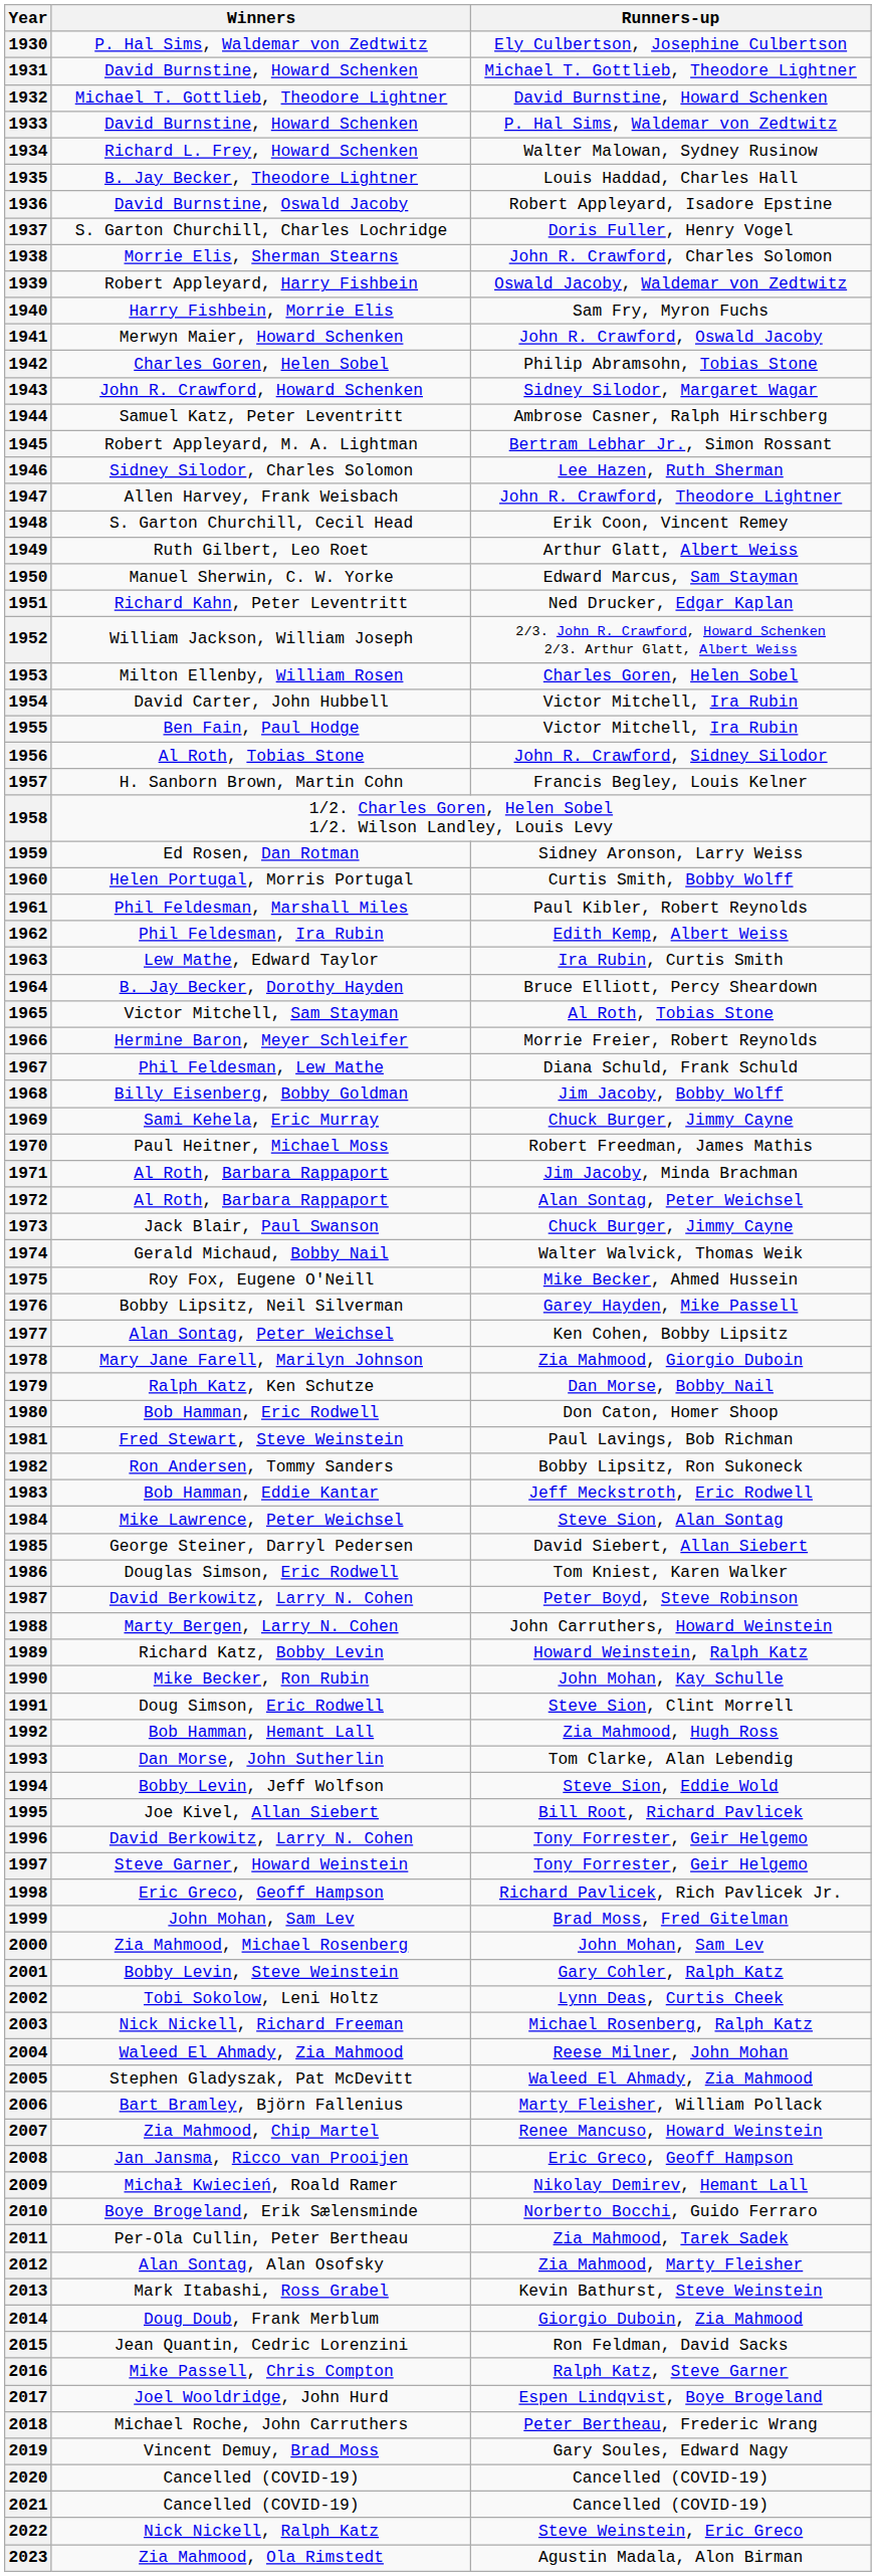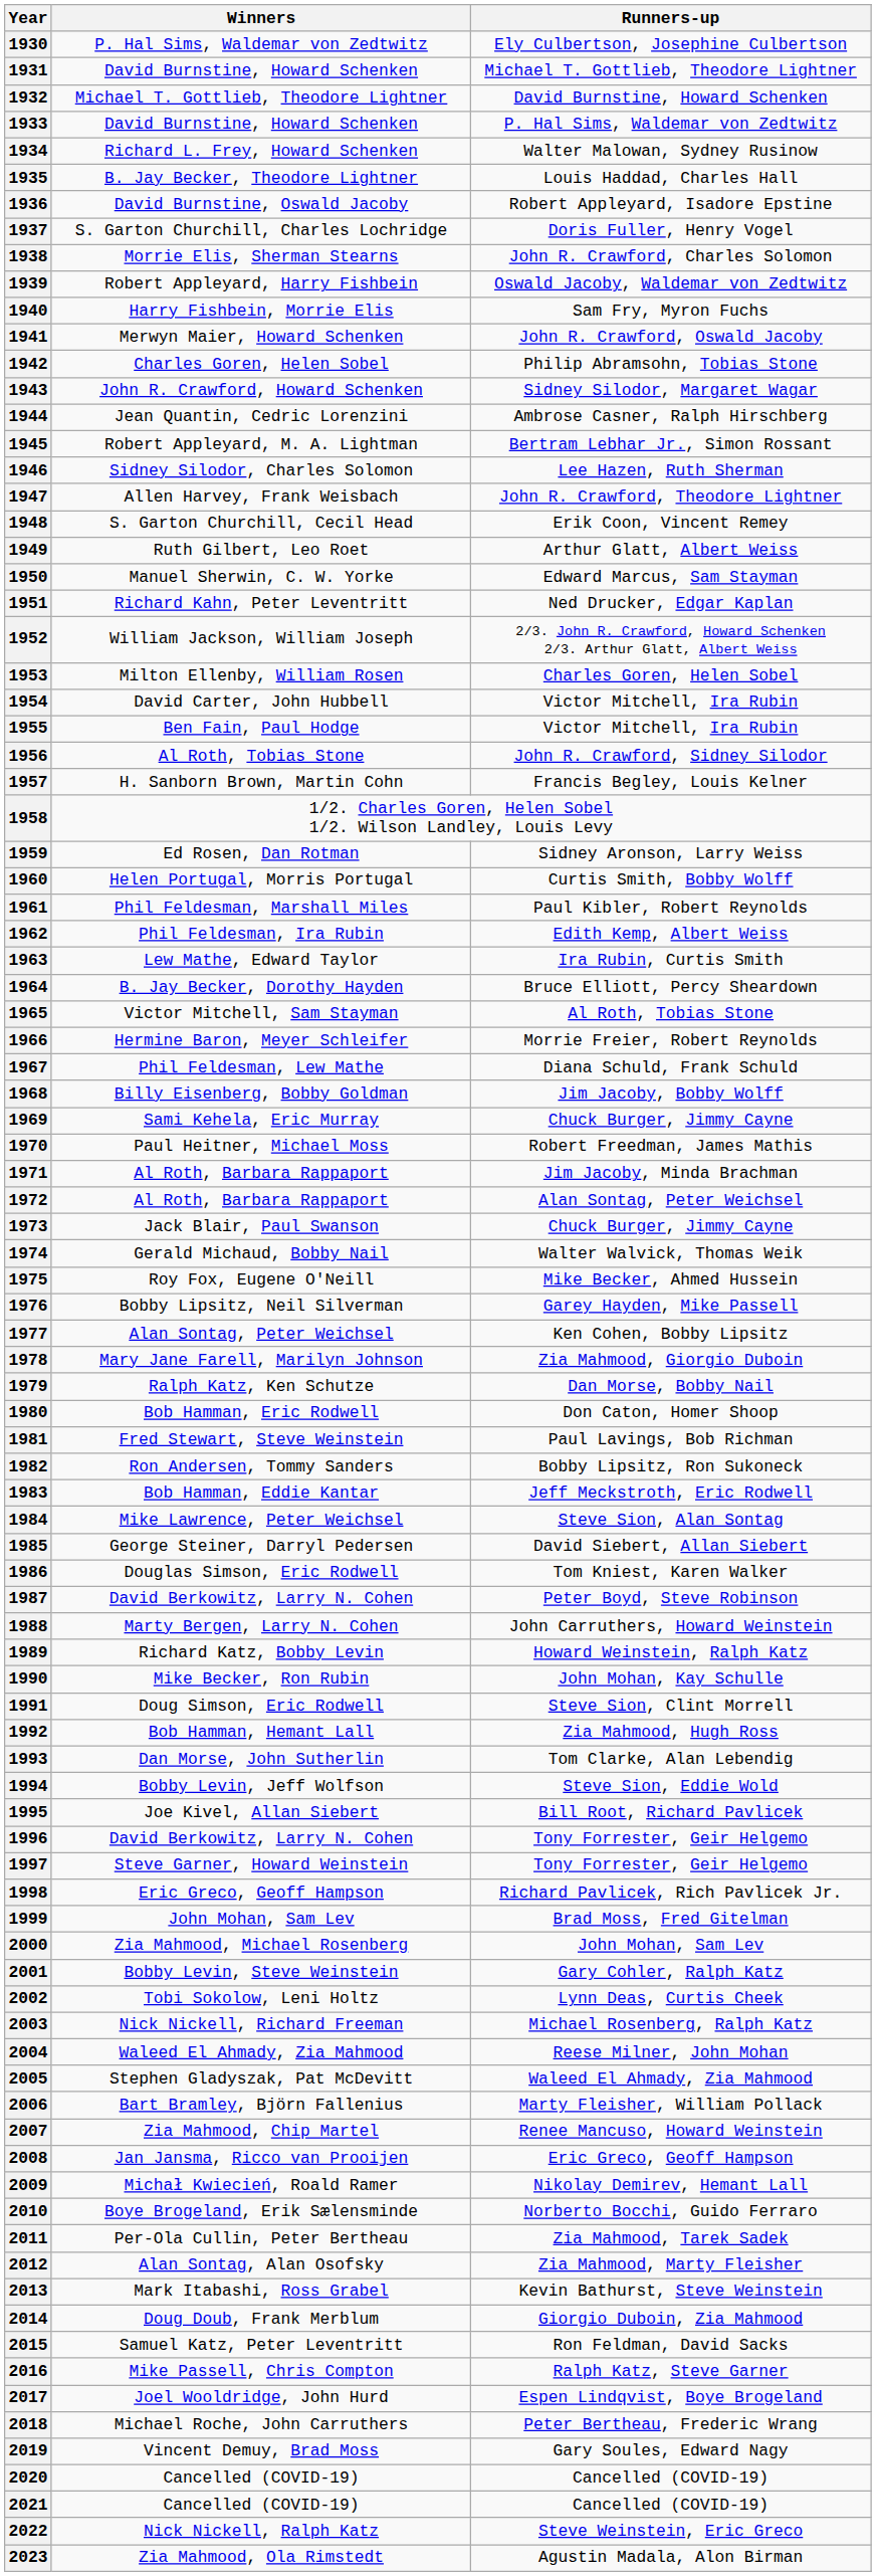 <table class="sortable wikitable" style="text-align:center">
 <tr>
 <th>Year</th>
 <th>Winners</th>
 <th>Runners-up</th>
 </tr>
 <tr>
 <th>1930</th>
 <td><a href='#'>P. Hal Sims</a>, <a href='#'>Waldemar von Zedtwitz</a></td>
 <td><a href='#'>Ely Culbertson</a>, <a href='#'>Josephine Culbertson</a></td>
 </tr>
 <tr>
 <th>1931</th>
 <td><a href='#'>David Burnstine</a>, <a href='#'>Howard Schenken</a></td>
 <td><a href='#'>Michael T. Gottlieb</a>, <a href='#'>Theodore Lightner</a></td>
 </tr>
 <tr>
 <th>1932</th>
 <td><a href='#'>Michael T. Gottlieb</a>, <a href='#'>Theodore Lightner</a></td>
 <td><a href='#'>David Burnstine</a>, <a href='#'>Howard Schenken</a></td>
 </tr>
 <tr>
 <th>1933</th>
 <td><a href='#'>David Burnstine</a>, <a href='#'>Howard Schenken</a></td>
 <td><a href='#'>P. Hal Sims</a>, <a href='#'>Waldemar von Zedtwitz</a></td>
 </tr>
 <tr>
 <th>1934</th>
 <td><a href='#'>Richard L. Frey</a>, <a href='#'>Howard Schenken</a></td>
 <td>Walter Malowan, Sydney Rusinow</td>
 </tr>
 <tr>
 <th>1935</th>
 <td><a href='#'>B. Jay Becker</a>, <a href='#'>Theodore Lightner</a></td>
 <td>Louis Haddad, Charles Hall</td>
 </tr>
 <tr>
 <th>1936</th>
 <td><a href='#'>David Burnstine</a>, <a href='#'>Oswald Jacoby</a></td>
 <td>Robert Appleyard, Isadore Epstine</td>
 </tr>
 <tr>
 <th>1937</th>
 <td>  S. Garton Churchill, Charles Lochridge  </td>
 <td><a href='#'>Doris Fuller</a>, Henry Vogel</td>
 </tr>
 <tr>
 <th>1938</th>
 <td><a href='#'>Morrie Elis</a>, <a href='#'>Sherman Stearns</a></td>
 <td><a href='#'>John R. Crawford</a>, Charles Solomon</td>
 </tr>
 <tr>
 <th>1939</th>
 <td>Robert Appleyard, <a href='#'>Harry Fishbein</a></td>
 <td>  <a href='#'>Oswald Jacoby</a>, <a href='#'>Waldemar von Zedtwitz</a>  </td>
 </tr>
 <tr>
 <th>1940</th>
 <td><a href='#'>Harry Fishbein</a>, <a href='#'>Morrie Elis</a></td>
 <td>Sam Fry, Myron Fuchs</td>
 </tr>
 <tr>
 <th>1941</th>
 <td>Merwyn Maier, <a href='#'>Howard Schenken</a></td>
 <td><a href='#'>John R. Crawford</a>, <a href='#'>Oswald Jacoby</a></td>
 </tr>
 <tr>
 <th>1942</th>
 <td><a href='#'>Charles Goren</a>, <a href='#'>Helen Sobel</a></td>
 <td>Philip Abramsohn, <a href='#'>Tobias Stone</a></td>
 </tr>
 <tr>
 <th>1943</th>
 <td><a href='#'>John R. Crawford</a>, <a href='#'>Howard Schenken</a></td>
 <td><a href='#'>Sidney Silodor</a>, <a href='#'>Margaret Wagar</a></td>
 </tr>
 <tr>
 <th>1944</th>
-<td>Samuel Katz, Peter Leventritt</td>
+<td>Jean Quantin, Cedric Lorenzini</td>
 <td>Ambrose Casner, Ralph Hirschberg</td>
 </tr>
 <tr>
 <th>1945</th>
 <td>Robert Appleyard, M. A. Lightman</td>
 <td><a href='#'>Bertram Lebhar Jr.</a>, Simon Rossant</td>
 </tr>
 <tr>
 <th>1946</th>
 <td><a href='#'>Sidney Silodor</a>, Charles Solomon</td>
 <td><a href='#'>Lee Hazen</a>, <a href='#'>Ruth Sherman</a></td>
 </tr>
 <tr>
 <th>1947</th>
 <td>Allen Harvey, Frank Weisbach</td>
 <td><a href='#'>John R. Crawford</a>, <a href='#'>Theodore Lightner</a></td>
 </tr>
 <tr>
 <th>1948</th>
 <td>S. Garton Churchill, Cecil Head</td>
 <td>Erik Coon, Vincent Remey</td>
 </tr>
 <tr>
 <th>1949</th>
 <td>Ruth Gilbert, Leo Roet</td>
 <td>Arthur Glatt, <a href='#'>Albert Weiss</a></td>
 </tr>
 <tr>
 <th>1950</th>
 <td>Manuel Sherwin, C. W. Yorke</td>
 <td>Edward Marcus, <a href='#'>Sam Stayman</a></td>
 </tr>
 <tr>
 <th>1951</th>
 <td><a href='#'>Richard Kahn</a>, Peter Leventritt</td>
 <td>Ned Drucker, <a href='#'>Edgar Kaplan</a></td>
 </tr>
 <tr>
 <th>1952</th>
 <td>William Jackson, William Joseph</td>
 <td><small>2/3. <a href='#'>John R. Crawford</a>, <a href='#'>Howard Schenken</a> <br>2/3. Arthur Glatt, <a href='#'>Albert Weiss</a></small></td>
 </tr>
 <tr>
 <th>1953</th>
 <td>Milton Ellenby, <a href='#'>William Rosen</a></td>
 <td><a href='#'>Charles Goren</a>, <a href='#'>Helen Sobel</a></td>
 </tr>
 <tr>
 <th>1954</th>
 <td>David Carter, John Hubbell</td>
 <td>Victor Mitchell, <a href='#'>Ira Rubin</a></td>
 </tr>
 <tr>
 <th>1955</th>
 <td><a href='#'>Ben Fain</a>, <a href='#'>Paul Hodge</a></td>
 <td>Victor Mitchell, <a href='#'>Ira Rubin</a></td>
 </tr>
 <tr>
 <th>1956</th>
 <td><a href='#'>Al Roth</a>, <a href='#'>Tobias Stone</a></td>
 <td><a href='#'>John R. Crawford</a>, <a href='#'>Sidney Silodor</a></td>
 </tr>
 <tr>
 <th>1957</th>
 <td>H. Sanborn Brown, Martin Cohn</td>
 <td>Francis Begley, Louis Kelner</td>
 </tr>
 <tr>
 <th>1958</th>
 <td colspan=2>1/2. <a href='#'>Charles Goren</a>, <a href='#'>Helen Sobel</a> <br>1/2. Wilson Landley, Louis Levy</td>
 </tr>
 <tr>
 <th>1959</th>
 <td>Ed Rosen, <a href='#'>Dan Rotman</a></td>
 <td>Sidney Aronson, Larry Weiss</td>
 </tr>
 <tr>
 <th>1960</th>
 <td><a href='#'>Helen Portugal</a>, Morris Portugal</td>
 <td>Curtis Smith, <a href='#'>Bobby Wolff</a></td>
 </tr>
 <tr>
 <th>1961</th>
 <td><a href='#'>Phil Feldesman</a>, <a href='#'>Marshall Miles</a></td>
 <td>Paul Kibler, Robert Reynolds</td>
 </tr>
 <tr>
 <th>1962</th>
 <td><a href='#'>Phil Feldesman</a>, <a href='#'>Ira Rubin</a></td>
 <td><a href='#'>Edith Kemp</a>, <a href='#'>Albert Weiss</a></td>
 </tr>
 <tr>
 <th>1963</th>
 <td><a href='#'>Lew Mathe</a>, Edward Taylor</td>
 <td><a href='#'>Ira Rubin</a>, Curtis Smith</td>
 </tr>
 <tr>
 <th>1964</th>
 <td><a href='#'>B. Jay Becker</a>, <a href='#'>Dorothy Hayden</a></td>
 <td>Bruce Elliott, Percy Sheardown</td>
 </tr>
 <tr>
 <th>1965</th>
 <td>Victor Mitchell, <a href='#'>Sam Stayman</a></td>
 <td><a href='#'>Al Roth</a>, <a href='#'>Tobias Stone</a></td>
 </tr>
 <tr>
 <th>1966</th>
 <td><a href='#'>Hermine Baron</a>, <a href='#'>Meyer Schleifer</a></td>
 <td>Morrie Freier, Robert Reynolds</td>
 </tr>
 <tr>
 <th>1967</th>
 <td><a href='#'>Phil Feldesman</a>, <a href='#'>Lew Mathe</a></td>
 <td>Diana Schuld, Frank Schuld</td>
 </tr>
 <tr>
 <th>1968</th>
 <td><a href='#'>Billy Eisenberg</a>, <a href='#'>Bobby Goldman</a></td>
 <td><a href='#'>Jim Jacoby</a>, <a href='#'>Bobby Wolff</a></td>
 </tr>
 <tr>
 <th>1969</th>
 <td><a href='#'>Sami Kehela</a>, <a href='#'>Eric Murray</a></td>
 <td><a href='#'>Chuck Burger</a>, <a href='#'>Jimmy Cayne</a></td>
 </tr>
 <tr>
 <th>1970</th>
 <td>Paul Heitner, <a href='#'>Michael Moss</a></td>
 <td>Robert Freedman, James Mathis</td>
 </tr>
 <tr>
 <th>1971</th>
 <td><a href='#'>Al Roth</a>, <a href='#'>Barbara Rappaport</a></td>
 <td><a href='#'>Jim Jacoby</a>, Minda Brachman</td>
 </tr>
 <tr>
 <th>1972</th>
 <td><a href='#'>Al Roth</a>, <a href='#'>Barbara Rappaport</a></td>
 <td><a href='#'>Alan Sontag</a>, <a href='#'>Peter Weichsel</a></td>
 </tr>
 <tr>
 <th>1973</th>
 <td>Jack Blair, <a href='#'>Paul Swanson</a></td>
 <td><a href='#'>Chuck Burger</a>, <a href='#'>Jimmy Cayne</a></td>
 </tr>
 <tr>
 <th>1974</th>
 <td>Gerald Michaud, <a href='#'>Bobby Nail</a></td>
 <td>Walter Walvick, Thomas Weik</td>
 </tr>
 <tr>
 <th>1975</th>
 <td>Roy Fox, Eugene O'Neill</td>
 <td><a href='#'>Mike Becker</a>, Ahmed Hussein</td>
 </tr>
 <tr>
 <th>1976</th>
 <td>Bobby Lipsitz, Neil Silverman</td>
 <td><a href='#'>Garey Hayden</a>, <a href='#'>Mike Passell</a></td>
 </tr>
 <tr>
 <th>1977</th>
 <td><a href='#'>Alan Sontag</a>, <a href='#'>Peter Weichsel</a></td>
 <td>Ken Cohen, Bobby Lipsitz</td>
 </tr>
 <tr>
 <th>1978</th>
 <td><a href='#'>Mary Jane Farell</a>, <a href='#'>Marilyn Johnson</a></td>
 <td><a href='#'>Zia Mahmood</a>, <a href='#'>Giorgio Duboin</a></td>
 </tr>
 <tr>
 <th>1979</th>
 <td><a href='#'>Ralph Katz</a>, Ken Schutze</td>
 <td><a href='#'>Dan Morse</a>, <a href='#'>Bobby Nail</a></td>
 </tr>
 <tr>
 <th>1980</th>
 <td><a href='#'>Bob Hamman</a>, <a href='#'>Eric Rodwell</a></td>
 <td>Don Caton, Homer Shoop</td>
 </tr>
 <tr>
 <th>1981</th>
 <td><a href='#'>Fred Stewart</a>, <a href='#'>Steve Weinstein</a></td>
 <td>Paul Lavings, Bob Richman</td>
 </tr>
 <tr>
 <th>1982</th>
 <td><a href='#'>Ron Andersen</a>, Tommy Sanders</td>
 <td>Bobby Lipsitz, Ron Sukoneck</td>
 </tr>
 <tr>
 <th>1983</th>
 <td><a href='#'>Bob Hamman</a>, <a href='#'>Eddie Kantar</a></td>
 <td><a href='#'>Jeff Meckstroth</a>, <a href='#'>Eric Rodwell</a></td>
 </tr>
 <tr>
 <th>1984</th>
 <td><a href='#'>Mike Lawrence</a>, <a href='#'>Peter Weichsel</a></td>
 <td><a href='#'>Steve Sion</a>, <a href='#'>Alan Sontag</a></td>
 </tr>
 <tr>
 <th>1985</th>
 <td>George Steiner, Darryl Pedersen</td>
 <td>David Siebert, <a href='#'>Allan Siebert</a></td>
 </tr>
 <tr>
 <th>1986</th>
 <td>Douglas Simson, <a href='#'>Eric Rodwell</a></td>
 <td>Tom Kniest, Karen Walker</td>
 </tr>
 <tr>
 <th>1987</th>
 <td><a href='#'>David Berkowitz</a>, <a href='#'>Larry N. Cohen</a></td>
 <td><a href='#'>Peter Boyd</a>, <a href='#'>Steve Robinson</a></td>
 </tr>
 <tr>
 <th>1988</th>
 <td><a href='#'>Marty Bergen</a>, <a href='#'>Larry N. Cohen</a></td>
 <td>John Carruthers, <a href='#'>Howard Weinstein</a></td>
 </tr>
 <tr>
 <th>1989</th>
 <td>Richard Katz, <a href='#'>Bobby Levin</a></td>
 <td><a href='#'>Howard Weinstein</a>, <a href='#'>Ralph Katz</a></td>
 </tr>
 <tr>
 <th>1990</th>
 <td><a href='#'>Mike Becker</a>, <a href='#'>Ron Rubin</a></td>
 <td><a href='#'>John Mohan</a>, <a href='#'>Kay Schulle</a></td>
 </tr>
 <tr>
 <th>1991</th>
 <td>Doug Simson, <a href='#'>Eric Rodwell</a></td>
 <td><a href='#'>Steve Sion</a>, Clint Morrell</td>
 </tr>
 <tr>
 <th>1992</th>
 <td><a href='#'>Bob Hamman</a>, <a href='#'>Hemant Lall</a></td>
 <td><a href='#'>Zia Mahmood</a>, <a href='#'>Hugh Ross</a></td>
 </tr>
 <tr>
 <th>1993</th>
 <td><a href='#'>Dan Morse</a>, <a href='#'>John Sutherlin</a></td>
 <td>Tom Clarke, Alan Lebendig</td>
 </tr>
 <tr>
 <th>1994</th>
 <td><a href='#'>Bobby Levin</a>, Jeff Wolfson</td>
 <td><a href='#'>Steve Sion</a>, <a href='#'>Eddie Wold</a></td>
 </tr>
 <tr>
 <th>1995</th>
 <td>Joe Kivel, <a href='#'>Allan Siebert</a></td>
 <td><a href='#'>Bill Root</a>, <a href='#'>Richard Pavlicek</a></td>
 </tr>
 <tr>
 <th>1996</th>
 <td><a href='#'>David Berkowitz</a>, <a href='#'>Larry N. Cohen</a></td>
 <td><a href='#'>Tony Forrester</a>, <a href='#'>Geir Helgemo</a></td>
 </tr>
 <tr>
 <th>1997</th>
 <td><a href='#'>Steve Garner</a>, <a href='#'>Howard Weinstein</a></td>
 <td><a href='#'>Tony Forrester</a>, <a href='#'>Geir Helgemo</a></td>
 </tr>
 <tr>
 <th>1998</th>
 <td><a href='#'>Eric Greco</a>, <a href='#'>Geoff Hampson</a></td>
 <td><a href='#'>Richard Pavlicek</a>, Rich Pavlicek Jr.</td>
 </tr>
 <tr>
 <th>1999</th>
 <td><a href='#'>John Mohan</a>, <a href='#'>Sam Lev</a></td>
 <td><a href='#'>Brad Moss</a>, <a href='#'>Fred Gitelman</a></td>
 </tr>
 <tr>
 <th>2000</th>
 <td><a href='#'>Zia Mahmood</a>, <a href='#'>Michael Rosenberg</a></td>
 <td><a href='#'>John Mohan</a>, <a href='#'>Sam Lev</a></td>
 </tr>
 <tr>
 <th>2001</th>
 <td><a href='#'>Bobby Levin</a>, <a href='#'>Steve Weinstein</a></td>
 <td><a href='#'>Gary Cohler</a>, <a href='#'>Ralph Katz</a></td>
 </tr>
 <tr>
 <th>2002</th>
 <td><a href='#'>Tobi Sokolow</a>, Leni Holtz</td>
 <td><a href='#'>Lynn Deas</a>, <a href='#'>Curtis Cheek</a></td>
 </tr>
 <tr>
 <th>2003</th>
 <td><a href='#'>Nick Nickell</a>, <a href='#'>Richard Freeman</a></td>
 <td><a href='#'>Michael Rosenberg</a>, <a href='#'>Ralph Katz</a></td>
 </tr>
 <tr>
 <th>2004</th>
 <td><a href='#'>Waleed El Ahmady</a>, <a href='#'>Zia Mahmood</a></td>
 <td><a href='#'>Reese Milner</a>, <a href='#'>John Mohan</a></td>
 </tr>
 <tr>
 <th>2005</th>
 <td>Stephen Gladyszak, Pat McDevitt</td>
 <td><a href='#'>Waleed El Ahmady</a>, <a href='#'>Zia Mahmood</a></td>
 </tr>
 <tr>
 <th>2006</th>
 <td><a href='#'>Bart Bramley</a>, Björn Fallenius</td>
 <td><a href='#'>Marty Fleisher</a>, William Pollack</td>
 </tr>
 <tr>
 <th>2007</th>
 <td><a href='#'>Zia Mahmood</a>, <a href='#'>Chip Martel</a></td>
 <td><a href='#'>Renee Mancuso</a>, <a href='#'>Howard Weinstein</a></td>
 </tr>
 <tr>
 <th>2008</th>
 <td><a href='#'>Jan Jansma</a>, <a href='#'>Ricco van Prooijen</a></td>
 <td><a href='#'>Eric Greco</a>, <a href='#'>Geoff Hampson</a></td>
 </tr>
 <tr>
 <th>2009</th>
 <td><a href='#'>Michał Kwiecień</a>, Roald Ramer</td>
 <td><a href='#'>Nikolay Demirev</a>, <a href='#'>Hemant Lall</a></td>
 </tr>
 <tr>
 <th>2010</th>
 <td><a href='#'>Boye Brogeland</a>, Erik Sælensminde</td>
 <td><a href='#'>Norberto Bocchi</a>, Guido Ferraro</td>
 </tr>
 <tr>
 <th>2011</th>
 <td>Per-Ola Cullin, Peter Bertheau</td>
 <td><a href='#'>Zia Mahmood</a>, <a href='#'>Tarek Sadek</a></td>
 </tr>
 <tr>
 <th>2012</th>
 <td><a href='#'>Alan Sontag</a>, Alan Osofsky</td>
 <td><a href='#'>Zia Mahmood</a>, <a href='#'>Marty Fleisher</a></td>
 </tr>
 <tr>
 <th>2013</th>
 <td>Mark Itabashi, <a href='#'>Ross Grabel</a></td>
 <td>Kevin Bathurst, <a href='#'>Steve Weinstein</a></td>
 </tr>
 <tr>
 <th>2014</th>
 <td><a href='#'>Doug Doub</a>, Frank Merblum</td>
 <td><a href='#'>Giorgio Duboin</a>, <a href='#'>Zia Mahmood</a></td>
 </tr>
 <tr>
 <th>2015</th>
-<td>Jean Quantin, Cedric Lorenzini</td>
+<td>Samuel Katz, Peter Leventritt</td>
 <td>Ron Feldman, David Sacks</td>
 </tr>
 <tr>
 <th>2016</th>
 <td><a href='#'>Mike Passell</a>, <a href='#'>Chris Compton</a></td>
 <td><a href='#'>Ralph Katz</a>, <a href='#'>Steve Garner</a></td>
 </tr>
 <tr>
 <th>2017</th>
 <td><a href='#'>Joel Wooldridge</a>, John Hurd</td>
 <td><a href='#'>Espen Lindqvist</a>, <a href='#'>Boye Brogeland</a></td>
 </tr>
 <tr>
 <th>2018</th>
 <td>Michael Roche, John Carruthers</td>
 <td><a href='#'>Peter Bertheau</a>, Frederic Wrang</td>
 </tr>
 <tr>
 <th>2019</th>
 <td>Vincent Demuy, <a href='#'>Brad Moss</a></td>
 <td>Gary Soules, Edward Nagy</td>
 </tr>
 <tr>
 <th>2020</th>
 <td>Cancelled (COVID-19)</td>
 <td>Cancelled (COVID-19)</td>
 </tr>
 <tr>
 <th>2021</th>
 <td>Cancelled (COVID-19)</td>
 <td>Cancelled (COVID-19)</td>
 </tr>
 <tr>
 <th>2022</th>
 <td><a href='#'>Nick Nickell</a>, <a href='#'>Ralph Katz</a></td>
 <td><a href='#'>Steve Weinstein</a>, <a href='#'>Eric Greco</a></td>
 </tr>
 <tr>
 <th>2023</th>
 <td><a href='#'>Zia Mahmood</a>, <a href='#'>Ola Rimstedt</a></td>
 <td>Agustin Madala, Alon Birman</td>
 </tr>
 </table>
